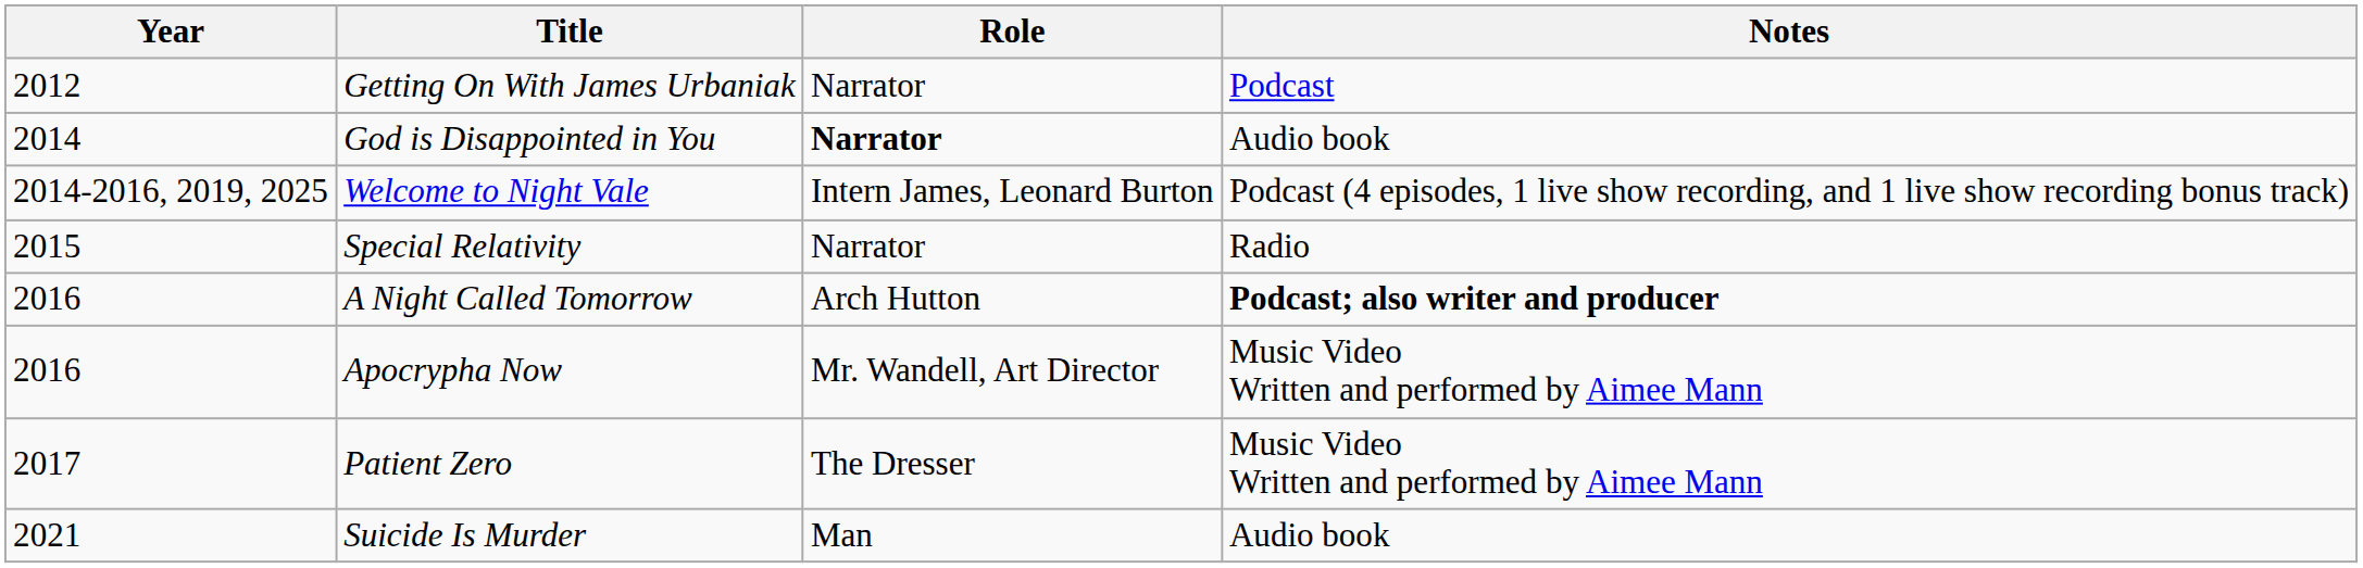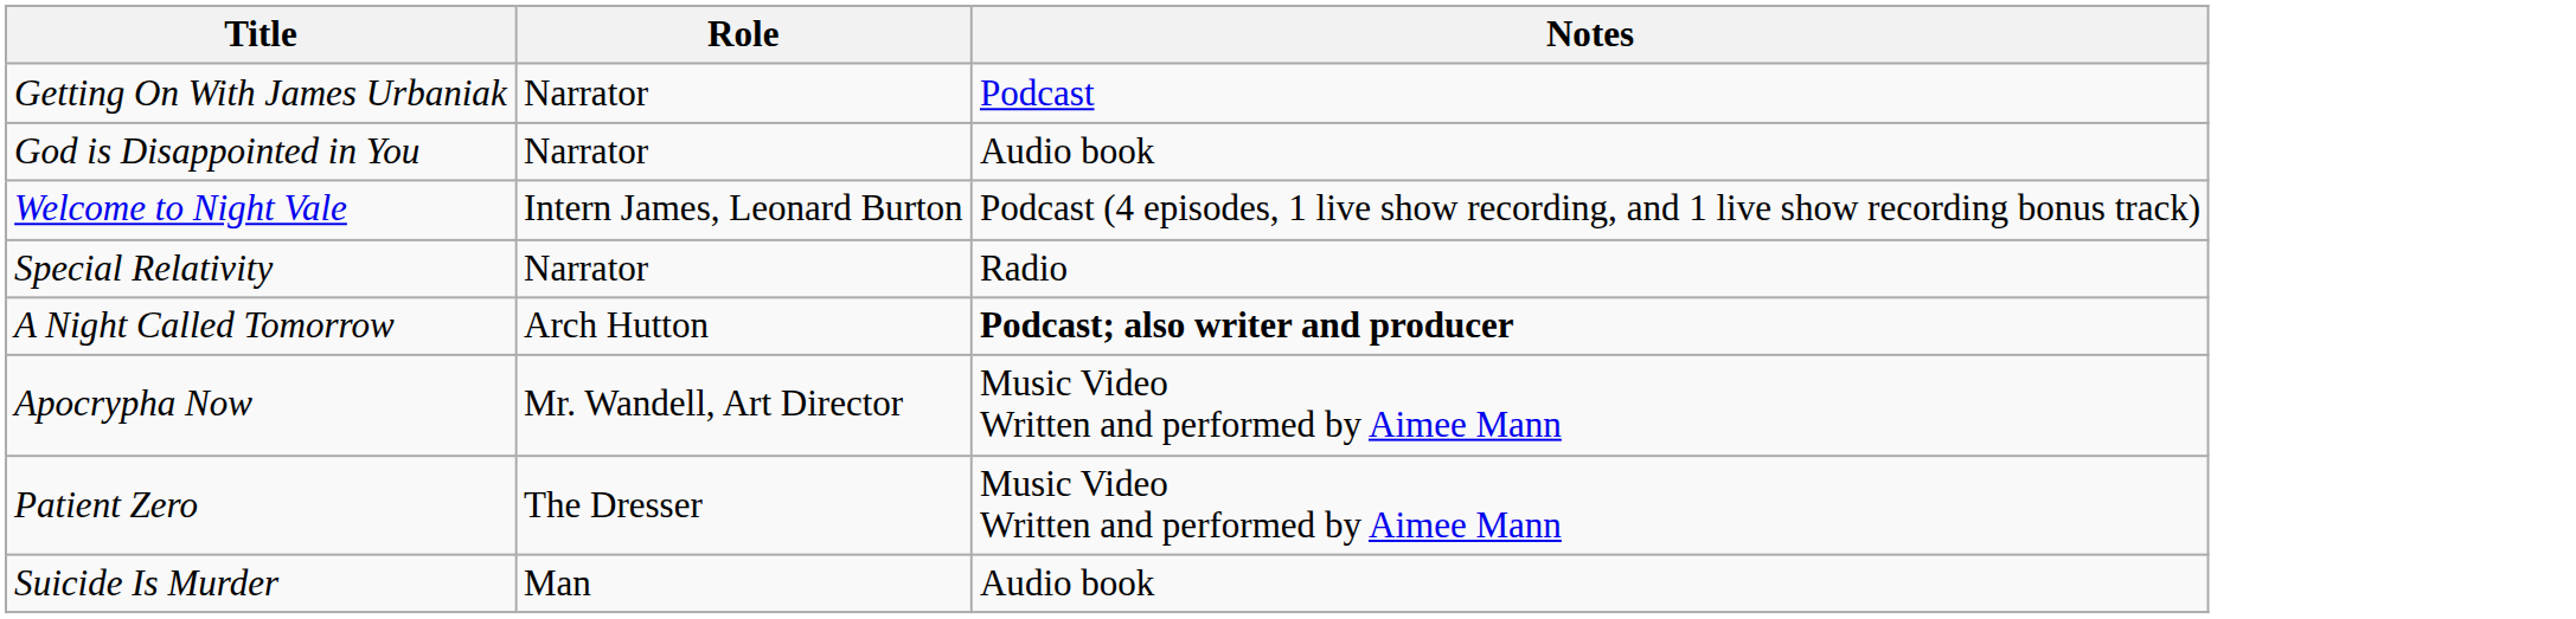 <table class = "wikitable sortable">
 <tr>
-<th>Year</th>
 <th>Title</th>
 <th>Role</th>
 <th class = "unsortable">Notes</th>
 </tr>
 <tr>
-<td>2012</td>
 <td><em>Getting On With James Urbaniak</em></td>
 <td>Narrator</td>
 <td><a href='#'>Podcast</a></td>
 </tr>
 <tr>
-<td>2014</td>
 <td><em>God is Disappointed in You</em></td>
-<td><strong>Narrator</strong></td>
+<td>Narrator</td>
 <td>Audio book</td>
 </tr>
 <tr>
-<td>2014-2016, 2019, 2025</td>
 <td><em><a href='#'>Welcome to Night Vale</a></em></td>
 <td>Intern James, Leonard Burton</td>
 <td>Podcast (4 episodes, 1 live show recording, and 1 live show recording bonus track)</td>
 </tr>
 <tr>
-<td>2015</td>
 <td><em>Special Relativity</em></td>
 <td>Narrator</td>
 <td>Radio</td>
 </tr>
 <tr>
-<td>2016</td>
 <td><em>A Night Called Tomorrow</em></td>
 <td>Arch Hutton</td>
 <td><strong>Podcast; also writer and producer</strong></td>
 </tr>
 <tr>
-<td>2016</td>
 <td><em>Apocrypha Now</em></td>
 <td>Mr. Wandell, Art Director</td>
 <td>Music Video<br>Written and performed by <a href='#'>Aimee Mann</a></td>
 </tr>
 <tr>
-<td>2017</td>
 <td><em>Patient Zero</em></td>
 <td>The Dresser</td>
 <td>Music Video<br>Written and performed by <a href='#'>Aimee Mann</a></td>
 </tr>
 <tr>
-<td>2021</td>
 <td><em>Suicide Is Murder</em></td>
 <td>Man</td>
 <td>Audio book</td>
 </tr>
 </table>
